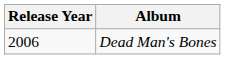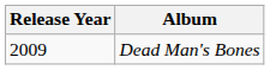 <table class="wikitable">
 <tr>
 <th>Release Year</th>
 <th>Album</th>
 </tr>
 <tr>
-<td>2006</td>
+<td>2009</td>
 <td><em>Dead Man's Bones</em></td>
 </tr>
 </table>
